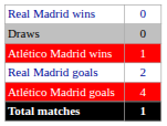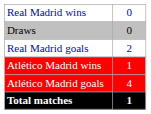 <table class="wikitable">
 <tr style="color:#000c99; background:#fff;">
 <td style="width:150px;">Real Madrid wins</td>
 <td style="color:#000c99; background:#fff; text-align:center; width:40px;">0</td>
 </tr>
 <tr style="color:#000; background:silver;">
 <td>Draws</td>
 <td style="color:#000; background:silver; text-align:center;">0</td>
 </tr>
+<tr style="color:#000c99; background:#fff;">
+<td style="width:150px;">Real Madrid goals</td>
+<td style="color:#000c99; background:#fff; text-align:center;">2</td>
+</tr>
 <tr style="color:white;">
 <td style="background:red">Atlético Madrid wins</td>
 <td style="color:white; background:red; text-align: center;">1</td>
-</tr>
-<tr style="color:#000c99; background:#fff;">
-<td style="width:150px;">Real Madrid goals</td>
-<td style="color:#000c99; background:#fff; text-align:center;">2</td>
 </tr>
 <tr style="color:white;">
 <td style="background:red">Atlético Madrid goals</td>
 <td style="color:white; background:red; text-align: center;">4</td>
 </tr>
 <tr style="color:#fff; background:#000;">
 <td><strong>Total matches</strong></td>
 <td style="color:#fff; background:#000; text-align:center;"><strong>1</strong></td>
 </tr>
 </table>
